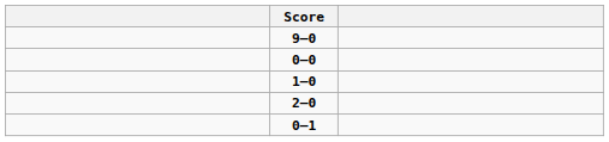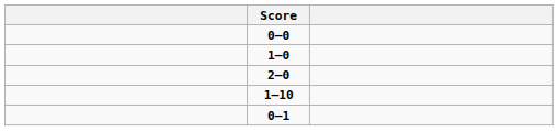 <table class="wikitable" style="text-align: center; font-size:100% ">
 <tr>
 <th align="right" width="250"></th>
 <th width="60">Score</th>
 <th align="left" width="250"></th>
-</tr>
-<tr>
-<td align=left></td>
-<td align=center><strong>9–0</strong></td>
-<td align=left></td>
 </tr>
 <tr>
 <td align=left></td>
 <td align=center><strong>0–0</strong></td>
 <td align=left></td>
 </tr>
 <tr>
 <td align=left></td>
 <td align=center><strong>1–0</strong></td>
 <td align=left></td>
 </tr>
 <tr>
 <td align=left></td>
 <td align=center><strong>2–0</strong></td>
 <td align=left></td>
 </tr>
 <tr>
 <td align=left></td>
+<td align=center><strong>1–10</strong></td>
+<td align=left></td>
+</tr>
+<tr>
+<td align=left></td>
 <td align=center><strong>0–1</strong></td>
 <td align=left></td>
 </tr>
 </table>
